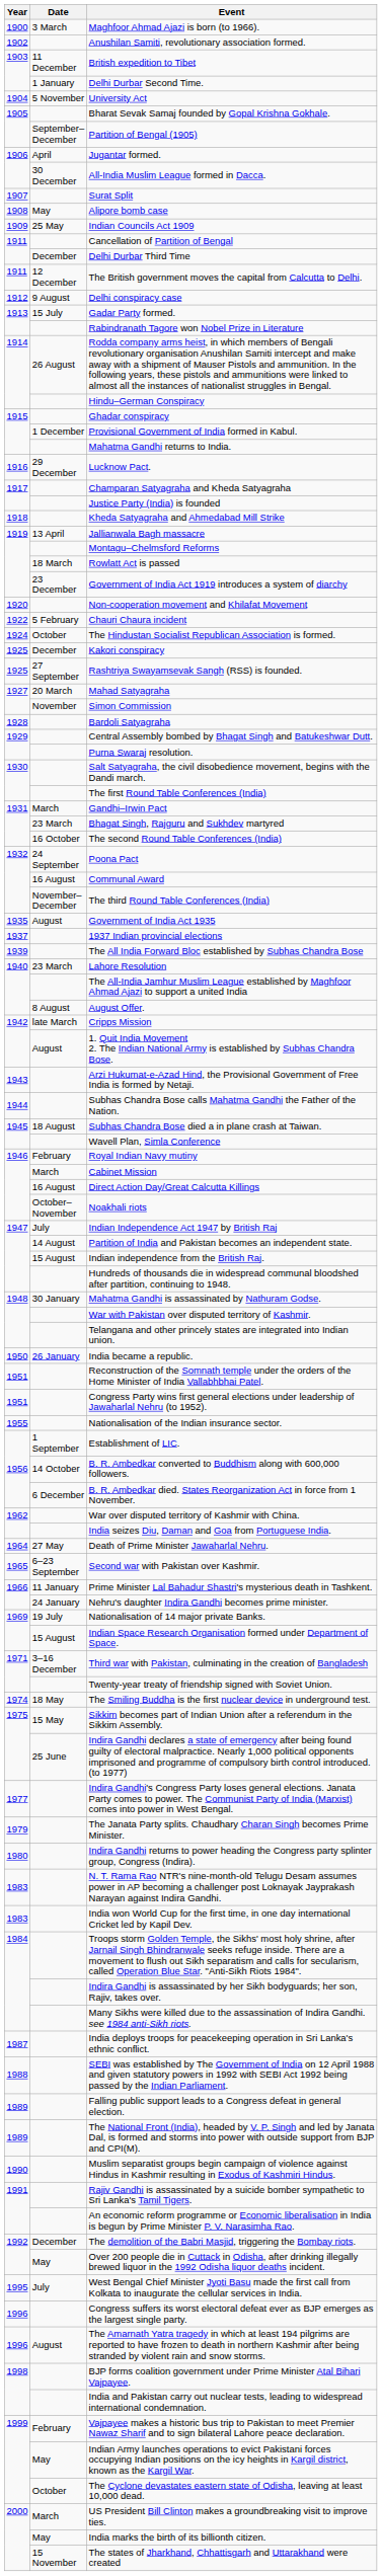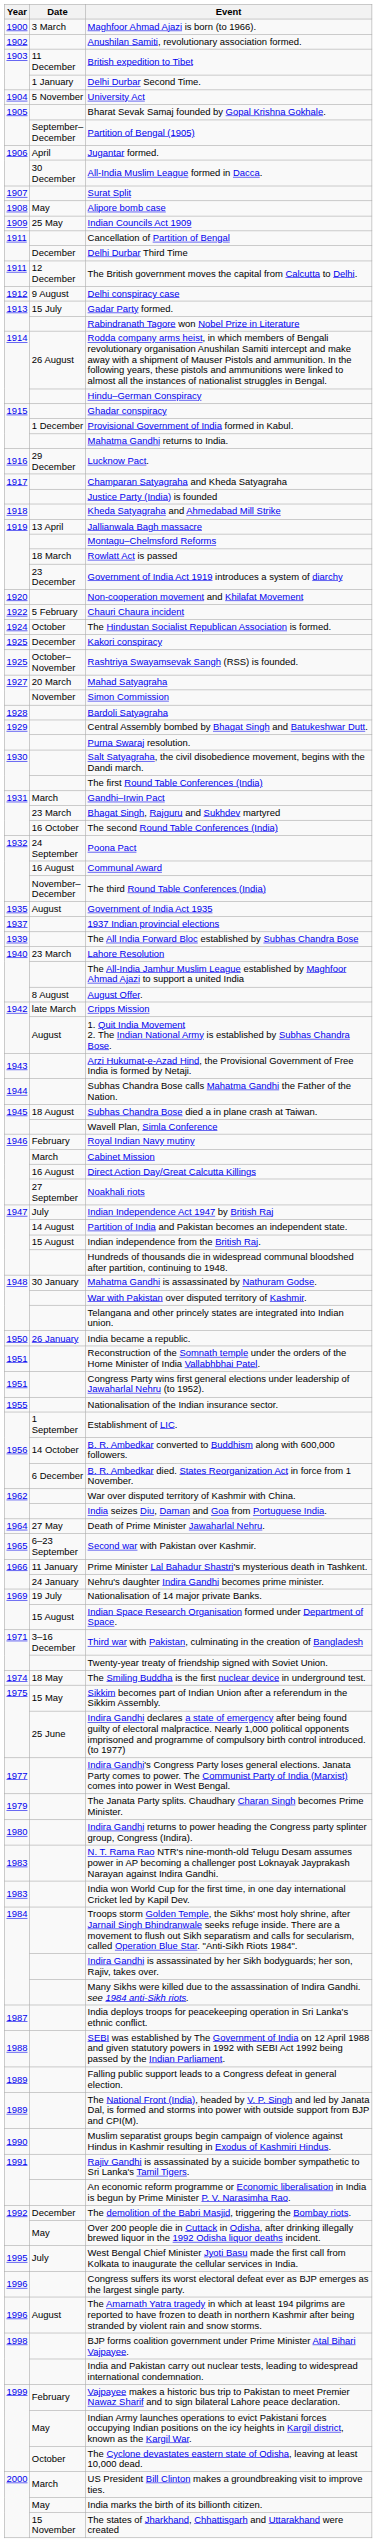 <table class="wikitable" style="width:100%">
 <tr>
 <th style="width:6%">Year</th>
 <th style="width:10%">Date</th>
 <th>Event</th>
 </tr>
 <tr>
 <td><a href='#'>1900</a></td>
 <td>3 March</td>
 <td><a href='#'>Maghfoor Ahmad Ajazi</a> is born (to 1966).</td>
 </tr>
 <tr>
 <td><a href='#'>1902</a></td>
 <td></td>
 <td><a href='#'>Anushilan Samiti</a>, revolutionary association formed.</td>
 </tr>
 <tr>
 <td rowspan="2" style="vertical-align:top;"><a href='#'>1903</a></td>
 <td>11 December</td>
 <td><a href='#'>British expedition to Tibet</a></td>
 </tr>
 <tr>
 <td>1 January</td>
 <td><a href='#'>Delhi Durbar</a> Second Time.</td>
 </tr>
 <tr>
 <td><a href='#'>1904</a></td>
 <td>5 November</td>
 <td><a href='#'>University Act</a></td>
 </tr>
 <tr>
 <td rowspan="2" style="vertical-align:top;"><a href='#'>1905</a></td>
 <td></td>
 <td>Bharat Sevak Samaj founded by <a href='#'>Gopal Krishna Gokhale</a>.</td>
 </tr>
 <tr>
 <td>September–December</td>
 <td><a href='#'>Partition of Bengal (1905)</a></td>
 </tr>
 <tr>
 <td rowspan="2" style="vertical-align:top;"><a href='#'>1906</a></td>
 <td>April</td>
 <td><a href='#'>Jugantar</a> formed.</td>
 </tr>
 <tr>
 <td>30 December</td>
 <td><a href='#'>All-India Muslim League</a> formed in <a href='#'>Dacca</a>.</td>
 </tr>
 <tr>
 <td><a href='#'>1907</a></td>
 <td></td>
 <td><a href='#'>Surat Split</a></td>
 </tr>
 <tr>
 <td><a href='#'>1908</a></td>
 <td>May</td>
 <td><a href='#'>Alipore bomb case</a></td>
 </tr>
 <tr>
 <td><a href='#'>1909</a></td>
 <td>25 May</td>
 <td><a href='#'>Indian Councils Act 1909</a></td>
 </tr>
 <tr>
 <td rowspan="2" style="vertical-align:top;"><a href='#'>1911</a></td>
 <td></td>
 <td>Cancellation of <a href='#'>Partition of Bengal</a></td>
 </tr>
 <tr>
 <td>December</td>
 <td><a href='#'>Delhi Durbar</a> Third Time</td>
 </tr>
 <tr>
 <td rowspan="1" style="vertical-align:top;"><a href='#'>1911</a></td>
 <td>12 December</td>
 <td>The British government moves the capital from <a href='#'>Calcutta</a> to <a href='#'>Delhi</a>.</td>
 </tr>
 <tr>
 <td><a href='#'>1912</a></td>
 <td>9 August</td>
 <td><a href='#'>Delhi conspiracy case</a></td>
 </tr>
 <tr>
 <td rowspan="2" style="vertical-align:top;"><a href='#'>1913</a></td>
 <td>15 July</td>
 <td><a href='#'>Gadar Party</a> formed.</td>
 </tr>
 <tr>
 <td></td>
 <td><a href='#'>Rabindranath Tagore</a> won <a href='#'>Nobel Prize in Literature</a></td>
 </tr>
 <tr>
 <td rowspan="2" style="vertical-align:top;"><a href='#'>1914</a></td>
 <td>26 August</td>
 <td><a href='#'>Rodda company arms heist</a>, in which members of Bengali revolutionary organisation Anushilan Samiti intercept and make away with a shipment of Mauser Pistols and ammunition. In the following years, these pistols and ammunitions were linked to almost all the instances of nationalist struggles in Bengal.</td>
 </tr>
 <tr>
 <td></td>
 <td><a href='#'>Hindu–German Conspiracy</a></td>
 </tr>
 <tr>
 <td rowspan="3" style="vertical-align:top;"><a href='#'>1915</a></td>
 <td></td>
 <td><a href='#'>Ghadar conspiracy</a></td>
 </tr>
 <tr>
 <td>1 December</td>
 <td><a href='#'>Provisional Government of India</a> formed in Kabul.</td>
 </tr>
 <tr>
 <td></td>
 <td><a href='#'>Mahatma Gandhi</a> returns to India.</td>
 </tr>
 <tr>
 <td><a href='#'>1916</a></td>
 <td>29 December</td>
 <td><a href='#'>Lucknow Pact</a>.</td>
 </tr>
 <tr>
 <td rowspan="2" style="vertical-align:top;"><a href='#'>1917</a></td>
 <td></td>
 <td><a href='#'>Champaran Satyagraha</a> and Kheda Satyagraha</td>
 </tr>
 <tr>
 <td></td>
 <td><a href='#'>Justice Party (India)</a> is founded</td>
 </tr>
 <tr>
 <td><a href='#'>1918</a></td>
 <td></td>
 <td><a href='#'>Kheda Satyagraha</a> and <a href='#'>Ahmedabad Mill Strike</a></td>
 </tr>
 <tr>
 <td rowspan="4" style="vertical-align:top;"><a href='#'>1919</a></td>
 <td>13 April</td>
 <td><a href='#'>Jallianwala Bagh massacre</a></td>
 </tr>
 <tr>
 <td></td>
 <td><a href='#'>Montagu–Chelmsford Reforms</a></td>
 </tr>
 <tr>
 <td>18 March</td>
 <td><a href='#'>Rowlatt Act</a> is passed</td>
 </tr>
 <tr>
 <td>23 December</td>
 <td><a href='#'>Government of India Act 1919</a> introduces a system of <a href='#'>diarchy</a></td>
 </tr>
 <tr>
 <td><a href='#'>1920</a></td>
 <td></td>
 <td><a href='#'>Non-cooperation movement</a> and <a href='#'>Khilafat Movement</a></td>
 </tr>
 <tr>
 <td><a href='#'>1922</a></td>
 <td>5 February</td>
 <td><a href='#'>Chauri Chaura incident</a></td>
 </tr>
 <tr>
 <td><a href='#'>1924</a></td>
 <td>October</td>
 <td>The <a href='#'>Hindustan Socialist Republican Association</a> is formed.</td>
 </tr>
 <tr>
 <td><a href='#'>1925</a></td>
 <td>December</td>
 <td><a href='#'>Kakori conspiracy</a></td>
 </tr>
 <tr>
 <td><a href='#'>1925</a></td>
-<td>27 September</td>
+<td>October–November</td>
 <td><a href='#'>Rashtriya Swayamsevak Sangh</a> (RSS) is founded.</td>
 </tr>
 <tr>
 <td rowspan="2" style="vertical-align:top;"><a href='#'>1927</a></td>
 <td>20 March</td>
 <td><a href='#'>Mahad Satyagraha</a></td>
 </tr>
 <tr>
 <td>November</td>
 <td><a href='#'>Simon Commission</a></td>
 </tr>
 <tr>
 <td><a href='#'>1928</a></td>
 <td></td>
 <td><a href='#'>Bardoli Satyagraha</a></td>
 </tr>
 <tr>
 <td rowspan="2" style="vertical-align:top;"><a href='#'>1929</a></td>
 <td></td>
 <td>Central Assembly bombed by <a href='#'>Bhagat Singh</a> and <a href='#'>Batukeshwar Dutt</a>.</td>
 </tr>
 <tr>
 <td></td>
 <td><a href='#'>Purna Swaraj</a> resolution.</td>
 </tr>
 <tr>
 <td rowspan="2" style="vertical-align:top;"><a href='#'>1930</a></td>
 <td></td>
 <td><a href='#'>Salt Satyagraha</a>, the civil disobedience movement, begins with the Dandi march.</td>
 </tr>
 <tr>
 <td></td>
 <td>The first <a href='#'>Round Table Conferences (India)</a></td>
 </tr>
 <tr>
 <td rowspan="3" style="vertical-align:top;"><a href='#'>1931</a></td>
 <td>March</td>
 <td><a href='#'>Gandhi–Irwin Pact</a></td>
 </tr>
 <tr>
 <td>23 March</td>
 <td><a href='#'>Bhagat Singh</a>, <a href='#'>Rajguru</a> and <a href='#'>Sukhdev</a> martyred</td>
 </tr>
 <tr>
 <td>16 October</td>
 <td>The second <a href='#'>Round Table Conferences (India)</a></td>
 </tr>
 <tr>
 <td rowspan="3" style="vertical-align:top;"><a href='#'>1932</a></td>
 <td>24 September</td>
 <td><a href='#'>Poona Pact</a></td>
 </tr>
 <tr>
 <td>16 August</td>
 <td><a href='#'>Communal Award</a></td>
 </tr>
 <tr>
 <td>November–December</td>
 <td>The third <a href='#'>Round Table Conferences (India)</a></td>
 </tr>
 <tr>
 <td><a href='#'>1935</a></td>
 <td>August</td>
 <td><a href='#'>Government of India Act 1935</a></td>
 </tr>
 <tr>
 <td><a href='#'>1937</a></td>
 <td></td>
 <td><a href='#'>1937 Indian provincial elections</a></td>
 </tr>
 <tr>
 <td><a href='#'>1939</a></td>
 <td></td>
 <td>The <a href='#'>All India Forward Bloc</a> established by <a href='#'>Subhas Chandra Bose</a></td>
 </tr>
 <tr>
 <td rowspan="3" style="vertical-align:top;"><a href='#'>1940</a></td>
 <td>23 March</td>
 <td><a href='#'>Lahore Resolution</a></td>
 </tr>
 <tr>
 <td></td>
 <td>The <a href='#'>All-India Jamhur Muslim League</a> established by <a href='#'>Maghfoor Ahmad Ajazi</a> to support a united India</td>
 </tr>
 <tr>
 <td>8 August</td>
 <td><a href='#'>August Offer</a>.</td>
 </tr>
 <tr>
 <td rowspan="2" style="vertical-align:top;"><a href='#'>1942</a></td>
 <td>late March</td>
 <td><a href='#'>Cripps Mission</a></td>
 </tr>
 <tr>
 <td>August</td>
 <td>1. <a href='#'>Quit India Movement</a><br>2. The <a href='#'>Indian National Army</a> is established by <a href='#'>Subhas Chandra Bose</a>.</td>
 </tr>
 <tr>
 <td><a href='#'>1943</a></td>
 <td></td>
 <td><a href='#'>Arzi Hukumat-e-Azad Hind</a>, the Provisional Government of Free India is formed by Netaji.</td>
 </tr>
 <tr>
 <td><a href='#'>1944</a></td>
 <td></td>
 <td>Subhas Chandra Bose calls <a href='#'>Mahatma Gandhi</a> the Father of the Nation.</td>
 </tr>
 <tr>
 <td rowspan="2" style="vertical-align:top;"><a href='#'>1945</a></td>
 <td>18 August</td>
 <td><a href='#'>Subhas Chandra Bose</a> died a in plane crash at Taiwan.</td>
 </tr>
 <tr>
 <td></td>
 <td>Wavell Plan, <a href='#'>Simla Conference</a></td>
 </tr>
 <tr>
 <td rowspan="4" style="vertical-align:top;"><a href='#'>1946</a></td>
 <td>February</td>
 <td><a href='#'>Royal Indian Navy mutiny</a></td>
 </tr>
 <tr>
 <td>March</td>
 <td><a href='#'>Cabinet Mission</a></td>
 </tr>
 <tr>
 <td>16 August</td>
 <td><a href='#'>Direct Action Day/Great Calcutta Killings</a></td>
 </tr>
 <tr>
-<td>October–November</td>
+<td>27 September</td>
 <td><a href='#'>Noakhali riots</a></td>
 </tr>
 <tr>
 <td rowspan="4" style="vertical-align:top;"><a href='#'>1947</a></td>
 <td>July</td>
 <td><a href='#'>Indian Independence Act 1947</a> by <a href='#'>British Raj</a></td>
 </tr>
 <tr>
 <td>14 August</td>
 <td><a href='#'>Partition of India</a> and Pakistan becomes an independent state.</td>
 </tr>
 <tr>
 <td>15 August</td>
 <td>Indian independence from the <a href='#'>British Raj</a>.</td>
 </tr>
 <tr>
 <td></td>
 <td>Hundreds of thousands die in widespread communal bloodshed after partition, continuing to 1948.</td>
 </tr>
 <tr>
 <td rowspan="3" style="vertical-align:top;"><a href='#'>1948</a></td>
 <td>30 January</td>
 <td><a href='#'>Mahatma Gandhi</a> is assassinated by <a href='#'>Nathuram Godse</a>.</td>
 </tr>
 <tr>
 <td></td>
 <td><a href='#'>War with Pakistan</a> over disputed territory of <a href='#'>Kashmir</a>.</td>
 </tr>
 <tr>
 <td></td>
 <td>Telangana and other princely states are integrated into Indian union.</td>
 </tr>
 <tr>
 <td><a href='#'>1950</a></td>
 <td><a href='#'>26 January</a></td>
 <td>India became a republic.</td>
 </tr>
 <tr>
 <td><a href='#'>1951</a></td>
 <td></td>
 <td>Reconstruction of the <a href='#'>Somnath temple</a> under the orders of the Home Minister of India <a href='#'>Vallabhbhai Patel</a>.</td>
 </tr>
 <tr>
 <td><a href='#'>1951</a></td>
 <td></td>
 <td>Congress Party wins first general elections under leadership of <a href='#'>Jawaharlal Nehru</a> (to 1952).</td>
 </tr>
 <tr>
 <td><a href='#'>1955</a></td>
 <td></td>
 <td>Nationalisation of the Indian insurance sector.</td>
 </tr>
 <tr>
 <td rowspan="3"><a href='#'>1956</a></td>
 <td>1 September</td>
 <td>Establishment of <a href='#'>LIC</a>.</td>
 </tr>
 <tr>
 <td>14 October</td>
 <td><a href='#'>B. R. Ambedkar</a> converted to <a href='#'>Buddhism</a> along with 600,000 followers.</td>
 </tr>
 <tr>
 <td>6 December</td>
 <td><a href='#'>B. R. Ambedkar</a> died. <a href='#'>States Reorganization Act</a> in force from 1 November.</td>
 </tr>
 <tr>
 <td rowspan="2" style="vertical-align:top;"><a href='#'>1962</a></td>
 <td></td>
 <td>War over disputed territory of Kashmir with China.</td>
 </tr>
 <tr>
 <td></td>
 <td><a href='#'>India</a> seizes <a href='#'>Diu</a>, <a href='#'>Daman</a> and <a href='#'>Goa</a> from <a href='#'>Portuguese India</a>.</td>
 </tr>
 <tr>
 <td><a href='#'>1964</a></td>
 <td>27 May</td>
 <td>Death of Prime Minister <a href='#'>Jawaharlal Nehru</a>.</td>
 </tr>
 <tr>
 <td><a href='#'>1965</a></td>
 <td>6–23 September</td>
 <td><a href='#'>Second war</a> with Pakistan over Kashmir.</td>
 </tr>
 <tr>
 <td rowspan="2" style="vertical-align:top;"><a href='#'>1966</a></td>
 <td>11 January</td>
 <td>Prime Minister <a href='#'>Lal Bahadur Shastri</a>'s mysterious death in Tashkent.</td>
 </tr>
 <tr>
 <td>24 January</td>
 <td>Nehru's daughter <a href='#'>Indira Gandhi</a> becomes prime minister.</td>
 </tr>
 <tr>
 <td rowspan="2" style="vertical-align:top;"><a href='#'>1969</a></td>
 <td>19 July</td>
 <td>Nationalisation of 14 major private Banks.</td>
 </tr>
 <tr>
 <td>15 August</td>
 <td><a href='#'>Indian Space Research Organisation</a> formed under <a href='#'>Department of Space</a>.</td>
 </tr>
 <tr>
 <td rowspan="2" style="vertical-align:top;"><a href='#'>1971</a></td>
 <td>3–16 December</td>
 <td><a href='#'>Third war</a> with <a href='#'>Pakistan</a>, culminating in the creation of <a href='#'>Bangladesh</a></td>
 </tr>
 <tr>
 <td></td>
 <td>Twenty-year treaty of friendship signed with Soviet Union.</td>
 </tr>
 <tr>
 <td><a href='#'>1974</a></td>
 <td>18 May</td>
 <td>The <a href='#'>Smiling Buddha</a> is the first <a href='#'>nuclear device</a> in underground test.</td>
 </tr>
 <tr>
 <td rowspan="2" style="vertical-align:top;"><a href='#'>1975</a></td>
 <td>15 May</td>
 <td><a href='#'>Sikkim</a> becomes part of Indian Union after a referendum in the Sikkim Assembly.</td>
 </tr>
 <tr>
 <td>25 June</td>
 <td><a href='#'>Indira Gandhi</a> declares <a href='#'>a state of emergency</a> after being found guilty of electoral malpractice. Nearly 1,000 political opponents imprisoned and programme of compulsory birth control introduced. (to 1977)</td>
 </tr>
 <tr>
 <td><a href='#'>1977</a></td>
 <td></td>
 <td><a href='#'>Indira Gandhi</a>'s Congress Party loses general elections. Janata Party comes to power. The <a href='#'>Communist Party of India (Marxist)</a> comes into power in West Bengal.</td>
 </tr>
 <tr>
 <td><a href='#'>1979</a></td>
 <td></td>
 <td>The Janata Party splits. Chaudhary <a href='#'>Charan Singh</a> becomes Prime Minister.</td>
 </tr>
 <tr>
 <td><a href='#'>1980</a></td>
 <td></td>
 <td><a href='#'>Indira Gandhi</a> returns to power heading the Congress party splinter group, Congress (Indira).</td>
 </tr>
 <tr>
 <td><a href='#'>1983</a></td>
 <td></td>
 <td><a href='#'>N. T. Rama Rao</a> NTR's nine-month-old Telugu Desam assumes power in AP becoming a challenger post Loknayak Jayprakash Narayan against Indira Gandhi.</td>
 </tr>
 <tr>
 <td><a href='#'>1983</a></td>
 <td></td>
 <td>India won World Cup for the first time, in one day international Cricket led by Kapil Dev.</td>
 </tr>
 <tr>
 <td rowspan="3" style="vertical-align:top;"><a href='#'>1984</a></td>
 <td></td>
 <td>Troops storm <a href='#'>Golden Temple</a>, the Sikhs' most holy shrine, after <a href='#'>Jarnail Singh Bhindranwale</a> seeks refuge inside. There are a movement to flush out Sikh separatism and calls for secularism, called <a href='#'>Operation Blue Star</a>. "Anti-Sikh Riots 1984".</td>
 </tr>
 <tr>
 <td></td>
 <td><a href='#'>Indira Gandhi</a> is assassinated by her Sikh bodyguards; her son, Rajiv, takes over.</td>
 </tr>
 <tr>
 <td></td>
 <td>Many Sikhs were killed due to the assassination of Indira Gandhi. <em>see <a href='#'>1984 anti-Sikh riots</a>.</em></td>
 </tr>
 <tr>
 <td><a href='#'>1987</a></td>
 <td></td>
 <td>India deploys troops for peacekeeping operation in Sri Lanka's ethnic conflict.</td>
 </tr>
 <tr>
 <td><a href='#'>1988</a></td>
 <td></td>
 <td><a href='#'>SEBI</a> was established by The <a href='#'>Government of India</a> on 12 April 1988 and given statutory powers in 1992 with SEBI Act 1992 being passed by the <a href='#'>Indian Parliament</a>.</td>
 </tr>
 <tr>
 <td><a href='#'>1989</a></td>
 <td></td>
 <td>Falling public support leads to a Congress defeat in general election.</td>
 </tr>
 <tr>
 <td><a href='#'>1989</a></td>
 <td></td>
 <td>The <a href='#'>National Front (India)</a>, headed by <a href='#'>V. P. Singh</a> and led by Janata Dal, is formed and storms into power with outside support from BJP and CPI(M).</td>
 </tr>
 <tr>
 <td><a href='#'>1990</a></td>
 <td></td>
 <td>Muslim separatist groups begin campaign of violence against Hindus in Kashmir resulting in <a href='#'>Exodus of Kashmiri Hindus</a>.</td>
 </tr>
 <tr>
 <td rowspan="2" style="vertical-align:top;"><a href='#'>1991</a></td>
 <td></td>
 <td><a href='#'>Rajiv Gandhi</a> is assassinated by a suicide bomber sympathetic to Sri Lanka's <a href='#'>Tamil Tigers</a>.</td>
 </tr>
 <tr>
 <td></td>
 <td>An economic reform programme or <a href='#'>Economic liberalisation</a> in India is begun by Prime Minister <a href='#'>P. V. Narasimha Rao</a>.</td>
 </tr>
 <tr>
 <td rowspan="2" style="vertical-align:top;"><a href='#'>1992</a></td>
 <td>December</td>
 <td>The <a href='#'>demolition of the Babri Masjid</a>, triggering the <a href='#'>Bombay riots</a>.</td>
 </tr>
 <tr>
 <td>May</td>
 <td>Over 200 people die in <a href='#'>Cuttack</a> in <a href='#'>Odisha</a>, after drinking illegally brewed liquor in the <a href='#'>1992 Odisha liquor deaths</a> incident.</td>
 </tr>
 <tr>
 <td><a href='#'>1995</a></td>
 <td>July</td>
 <td>West Bengal Chief Minister <a href='#'>Jyoti Basu</a> made the first call from Kolkata to inaugurate the cellular services in India.</td>
 </tr>
 <tr>
 <td><a href='#'>1996</a></td>
 <td></td>
 <td>Congress suffers its worst electoral defeat ever as BJP emerges as the largest single party.</td>
 </tr>
 <tr>
 <td><a href='#'>1996</a></td>
 <td>August</td>
 <td>The <a href='#'>Amarnath Yatra tragedy</a> in which at least 194 pilgrims are reported to have frozen to death in northern Kashmir after being stranded by violent rain and snow storms.</td>
 </tr>
 <tr>
 <td rowspan="2" style="vertical-align:top;"><a href='#'>1998</a></td>
 <td></td>
 <td>BJP forms coalition government under Prime Minister <a href='#'>Atal Bihari Vajpayee</a>.</td>
 </tr>
 <tr>
 <td></td>
 <td>India and Pakistan carry out nuclear tests, leading to widespread international condemnation.</td>
 </tr>
 <tr>
 <td rowspan="3" style="vertical-align:top;"><a href='#'>1999</a></td>
 <td>February</td>
 <td><a href='#'>Vajpayee</a> makes a historic bus trip to Pakistan to meet Premier <a href='#'>Nawaz Sharif</a> and to sign bilateral Lahore peace declaration.</td>
 </tr>
 <tr>
 <td>May</td>
 <td>Indian Army launches operations to evict Pakistani forces occupying Indian positions on the icy heights in <a href='#'>Kargil district</a>, known as the <a href='#'>Kargil War</a>.</td>
 </tr>
 <tr>
 <td>October</td>
 <td>The <a href='#'>Cyclone devastates eastern state of Odisha</a>, leaving at least 10,000 dead.</td>
 </tr>
 <tr>
 <td rowspan="3" style="vertical-align:top;"><a href='#'>2000</a></td>
 <td>March</td>
 <td>US President <a href='#'>Bill Clinton</a> makes a groundbreaking visit to improve ties.</td>
 </tr>
 <tr>
 <td>May</td>
 <td>India marks the birth of its billionth citizen.</td>
 </tr>
 <tr>
 <td>15 November</td>
 <td>The states of <a href='#'>Jharkhand</a>, <a href='#'>Chhattisgarh</a> and <a href='#'>Uttarakhand</a> were created</td>
 </tr>
 </table>
